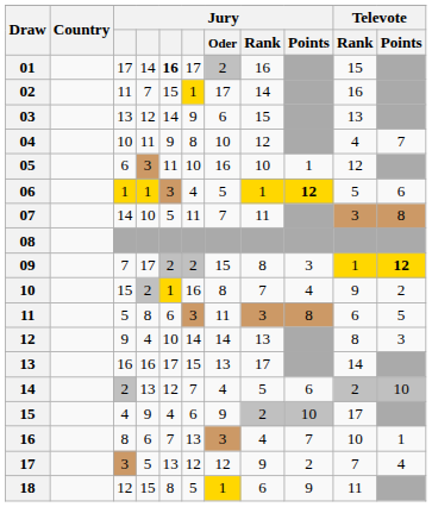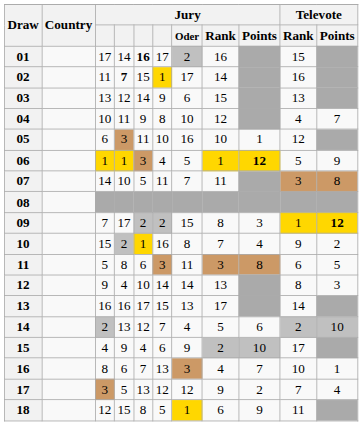 <table class="sortable wikitable collapsible plainrowheaders" style="text-align:center;">
 <tr>
 </tr>
 <tr>
 <th scope="col" rowspan="2">Draw</th>
 <th scope="col" rowspan="2">Country</th>
 <th scope="col" colspan="7">Jury</th>
 <th scope="col" colspan="2">Televote</th>
 </tr>
 <tr>
 <th scope="col"><small></small></th>
 <th scope="col"><small></small></th>
 <th scope="col"><small></small></th>
 <th scope="col"><small></small></th>
 <th scope="col"><small>Oder</small></th>
 <th scope="col">Rank</th>
 <th scope="col">Points</th>
 <th scope="col">Rank</th>
 <th scope="col">Points</th>
 </tr>
 <tr>
 <th scope="row" style="text-align:center;">01</th>
 <td style="text-align:left;"></td>
 <td>17</td>
 <td>14</td>
 <td><strong>16</strong></td>
 <td>17</td>
 <td style="background:silver;">2</td>
 <td>16</td>
 <td style="background:#AAAAAA;"></td>
 <td>15</td>
 <td style="background:#AAAAAA;"></td>
 </tr>
 <tr>
 <th scope="row" style="text-align:center;">02</th>
 <td style="text-align:left;"></td>
 <td>11</td>
-<td>7</td>
+<td><strong>7</strong></td>
 <td>15</td>
 <td style="background:gold;">1</td>
 <td>17</td>
 <td>14</td>
 <td style="background:#AAAAAA;"></td>
 <td>16</td>
 <td style="background:#AAAAAA;"></td>
 </tr>
 <tr>
 <th scope="row" style="text-align:center;">03</th>
 <td style="text-align:left;"></td>
 <td>13</td>
 <td>12</td>
 <td>14</td>
 <td>9</td>
 <td>6</td>
 <td>15</td>
 <td style="background:#AAAAAA;"></td>
 <td>13</td>
 <td style="background:#AAAAAA;"></td>
 </tr>
 <tr>
 <th scope="row" style="text-align:center;">04</th>
 <td style="text-align:left;"></td>
 <td>10</td>
 <td>11</td>
 <td>9</td>
 <td>8</td>
 <td>10</td>
 <td>12</td>
 <td style="background:#AAAAAA;"></td>
 <td>4</td>
 <td>7</td>
 </tr>
 <tr>
 <th scope="row" style="text-align:center;">05</th>
 <td style="text-align:left;"></td>
 <td>6</td>
 <td style="background:#CC9966;">3</td>
 <td>11</td>
 <td>10</td>
 <td>16</td>
 <td>10</td>
 <td>1</td>
 <td>12</td>
 <td style="background:#AAAAAA;"></td>
 </tr>
 <tr>
 <th scope="row" style="text-align:center;">06</th>
 <td style="text-align:left;"></td>
 <td style="background:gold;">1</td>
 <td style="background:gold;">1</td>
 <td style="background:#CC9966;">3</td>
 <td>4</td>
 <td>5</td>
 <td style="background:gold;">1</td>
 <td style="background:gold;"><strong>12</strong></td>
 <td>5</td>
-<td>6</td>
+<td>9</td>
 </tr>
 <tr>
 <th scope="row" style="text-align:center;">07</th>
 <td style="text-align:left;"></td>
 <td>14</td>
 <td>10</td>
 <td>5</td>
 <td>11</td>
 <td>7</td>
 <td>11</td>
 <td style="background:#AAAAAA;"></td>
 <td style="background:#CC9966;">3</td>
 <td style="background:#CC9966;">8</td>
 </tr>
 <tr class="sortbottom">
 <th scope="row" style="text-align:center;">08</th>
 <td style="text-align:left;"></td>
 <td style="background:#AAAAAA;"></td>
 <td style="background:#AAAAAA;"></td>
 <td style="background:#AAAAAA;"></td>
 <td style="background:#AAAAAA;"></td>
 <td style="background:#AAAAAA;"></td>
 <td style="background:#AAAAAA;"></td>
 <td style="background:#AAAAAA;"></td>
 <td style="background:#AAAAAA;"></td>
 <td style="background:#AAAAAA;"></td>
 </tr>
 <tr>
 <th scope="row" style="text-align:center;">09</th>
 <td style="text-align:left;"></td>
 <td>7</td>
 <td>17</td>
 <td style="background:silver;">2</td>
 <td style="background:silver;">2</td>
 <td>15</td>
 <td>8</td>
 <td>3</td>
 <td style="background:gold;">1</td>
 <td style="background:gold;"><strong>12</strong></td>
 </tr>
 <tr>
 <th scope="row" style="text-align:center;">10</th>
 <td style="text-align:left;"></td>
 <td>15</td>
 <td style="background:silver;">2</td>
 <td style="background:gold;">1</td>
 <td>16</td>
 <td>8</td>
 <td>7</td>
 <td>4</td>
 <td>9</td>
 <td>2</td>
 </tr>
 <tr>
 <th scope="row" style="text-align:center;">11</th>
 <td style="text-align:left;"></td>
 <td>5</td>
 <td>8</td>
 <td>6</td>
 <td style="background:#CC9966;">3</td>
 <td>11</td>
 <td style="background:#CC9966;">3</td>
 <td style="background:#CC9966;">8</td>
 <td>6</td>
 <td>5</td>
 </tr>
 <tr>
 <th scope="row" style="text-align:center;">12</th>
 <td style="text-align:left;"></td>
 <td>9</td>
 <td>4</td>
 <td>10</td>
 <td>14</td>
 <td>14</td>
 <td>13</td>
 <td style="background:#AAAAAA;"></td>
 <td>8</td>
 <td>3</td>
 </tr>
 <tr>
 <th scope="row" style="text-align:center;">13</th>
 <td style="text-align:left;"></td>
 <td>16</td>
 <td>16</td>
 <td>17</td>
 <td>15</td>
 <td>13</td>
 <td>17</td>
 <td style="background:#AAAAAA;"></td>
 <td>14</td>
 <td style="background:#AAAAAA;"></td>
 </tr>
 <tr>
 <th scope="row" style="text-align:center;">14</th>
 <td style="text-align:left;"></td>
 <td style="background:silver;">2</td>
 <td>13</td>
 <td>12</td>
 <td>7</td>
 <td>4</td>
 <td>5</td>
 <td>6</td>
 <td style="background:silver;">2</td>
 <td style="background:silver;">10</td>
 </tr>
 <tr>
 <th scope="row" style="text-align:center;">15</th>
 <td style="text-align:left;"></td>
 <td>4</td>
 <td>9</td>
 <td>4</td>
 <td>6</td>
 <td>9</td>
 <td style="background:silver;">2</td>
 <td style="background:silver;">10</td>
 <td>17</td>
 <td style="background:#AAAAAA;"></td>
 </tr>
 <tr>
 <th scope="row" style="text-align:center;">16</th>
 <td style="text-align:left;"></td>
 <td>8</td>
 <td>6</td>
 <td>7</td>
 <td>13</td>
 <td style="background:#CC9966;">3</td>
 <td>4</td>
 <td>7</td>
 <td>10</td>
 <td>1</td>
 </tr>
 <tr>
 <th scope="row" style="text-align:center;">17</th>
 <td style="text-align:left;"></td>
 <td style="background:#CC9966;">3</td>
 <td>5</td>
 <td>13</td>
 <td>12</td>
 <td>12</td>
 <td>9</td>
 <td>2</td>
 <td>7</td>
 <td>4</td>
 </tr>
 <tr>
 <th scope="row" style="text-align:center;">18</th>
 <td style="text-align:left;"></td>
 <td>12</td>
 <td>15</td>
 <td>8</td>
 <td>5</td>
 <td style="background:gold;">1</td>
 <td>6</td>
 <td>9</td>
 <td>11</td>
 <td style="background:#AAAAAA;"></td>
 </tr>
 </table>
